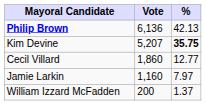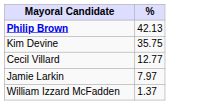 <table class="wikitable">
 <tr>
 <th style="background:#ddf; width:200px;">Mayoral Candidate </th>
-<th style="background:#ddf; width:50px;">Vote</th>
 <th style="background:#ddf; width:30px;">%</th>
 </tr>
 <tr>
 <td><strong><a href='#'>Philip Brown</a></strong></td>
-<td>6,136</td>
 <td>42.13</td>
 </tr>
 <tr>
 <td>Kim Devine</td>
-<td>5,207</td>
-<td><strong>35.75</strong></td>
+<td>35.75</td>
 </tr>
 <tr>
 <td>Cecil Villard</td>
-<td>1,860</td>
 <td>12.77</td>
 </tr>
 <tr>
 <td>Jamie Larkin</td>
-<td>1,160</td>
 <td>7.97</td>
 </tr>
 <tr>
 <td>William Izzard McFadden</td>
-<td>200</td>
 <td>1.37</td>
 </tr>
 </table>
